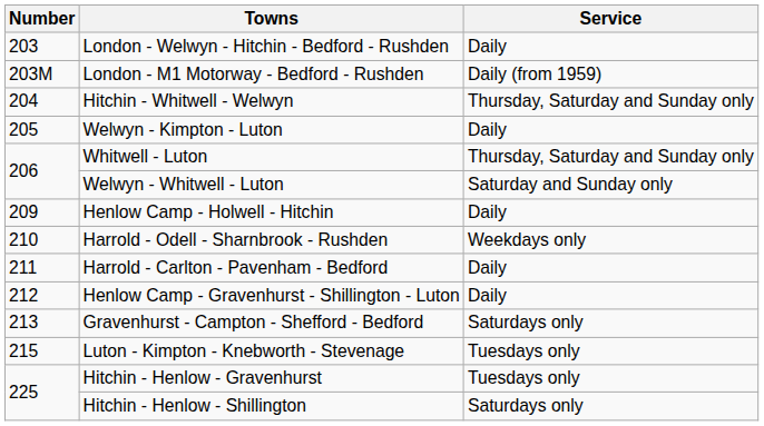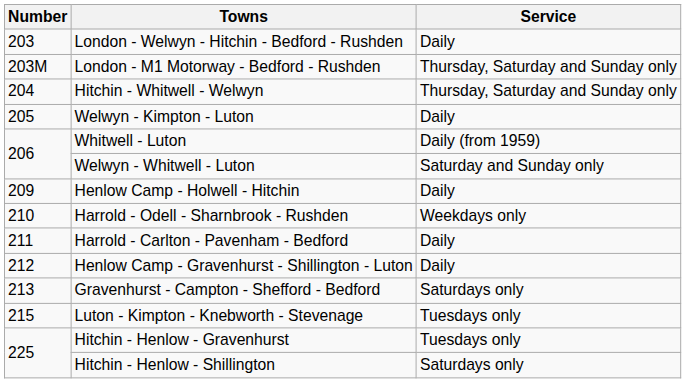 <table class="wikitable">
 <tr>
 <th>Number</th>
 <th>Towns</th>
 <th>Service</th>
 </tr>
 <tr>
 <td>203</td>
 <td>London - Welwyn - Hitchin - Bedford - Rushden</td>
 <td>Daily</td>
 </tr>
 <tr>
 <td>203M</td>
 <td>London - M1 Motorway - Bedford - Rushden</td>
-<td>Daily (from 1959)</td>
+<td>Thursday, Saturday and Sunday only</td>
 </tr>
 <tr>
 <td>204</td>
 <td>Hitchin - Whitwell - Welwyn</td>
 <td>Thursday, Saturday and Sunday only</td>
 </tr>
 <tr>
 <td>205</td>
 <td>Welwyn - Kimpton - Luton</td>
 <td>Daily</td>
 </tr>
 <tr>
 <td rowspan=2>206</td>
 <td>Whitwell - Luton</td>
-<td>Thursday, Saturday and Sunday only</td>
+<td>Daily (from 1959)</td>
 </tr>
 <tr>
 <td>Welwyn - Whitwell - Luton</td>
 <td>Saturday and Sunday only</td>
 </tr>
 <tr>
 <td>209</td>
 <td>Henlow Camp - Holwell - Hitchin</td>
 <td>Daily</td>
 </tr>
 <tr>
 <td>210</td>
 <td>Harrold - Odell - Sharnbrook - Rushden</td>
 <td>Weekdays only</td>
 </tr>
 <tr>
 <td>211</td>
 <td>Harrold - Carlton - Pavenham - Bedford</td>
 <td>Daily</td>
 </tr>
 <tr>
 <td>212</td>
 <td>Henlow Camp - Gravenhurst - Shillington - Luton</td>
 <td>Daily</td>
 </tr>
 <tr>
 <td>213</td>
 <td>Gravenhurst - Campton - Shefford - Bedford</td>
 <td>Saturdays only</td>
 </tr>
 <tr>
 <td>215</td>
 <td>Luton - Kimpton - Knebworth - Stevenage</td>
 <td>Tuesdays only</td>
 </tr>
 <tr>
 <td rowspan=2>225</td>
 <td>Hitchin - Henlow - Gravenhurst</td>
 <td>Tuesdays only</td>
 </tr>
 <tr>
 <td>Hitchin - Henlow - Shillington</td>
 <td>Saturdays only</td>
 </tr>
 </table>
